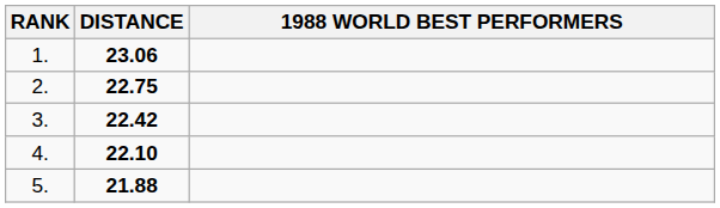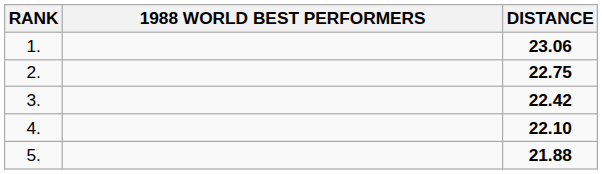 <table class="wikitable" style="border-collapse: collapse; font-size: 90%;">
 <tr>
 <th>RANK</th>
+<th align="center" style="width: 25em">1988 WORLD BEST PERFORMERS</th>
 <th align="center" style="width: 5em">DISTANCE</th>
-<th align="center" style="width: 25em">1988 WORLD BEST PERFORMERS</th>
 </tr>
 <tr>
 <td align="center">1.</td>
+<td></td>
 <td align="center"><strong>23.06</strong></td>
-<td></td>
 </tr>
 <tr>
 <td align="center">2.</td>
+<td></td>
 <td align="center"><strong>22.75</strong></td>
-<td></td>
 </tr>
 <tr>
 <td align="center">3.</td>
+<td></td>
 <td align="center"><strong>22.42</strong></td>
-<td></td>
 </tr>
 <tr>
 <td align="center">4.</td>
+<td></td>
 <td align="center"><strong>22.10</strong></td>
-<td></td>
 </tr>
 <tr>
 <td align="center">5.</td>
+<td></td>
 <td align="center"><strong>21.88</strong></td>
-<td></td>
 </tr>
 </table>
